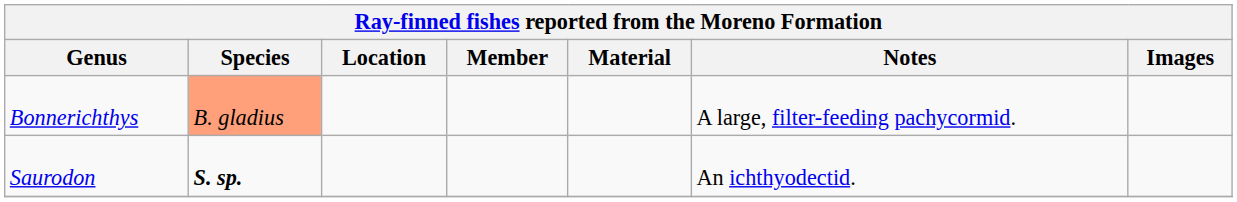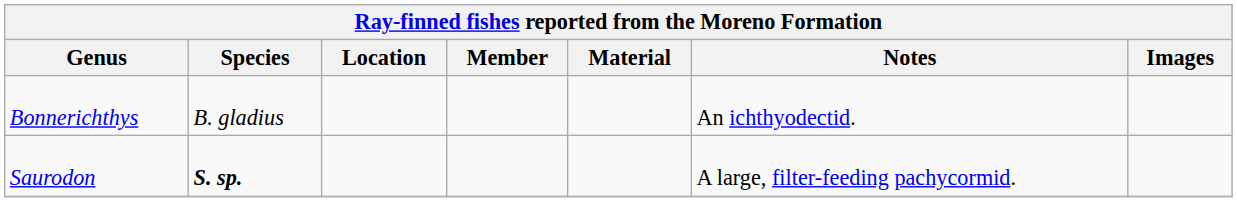 <table class="wikitable" align="center" width="100%">
 <tr>
 <th colspan="7" align="center"><strong><a href='#'>Ray-finned fishes</a> reported from the Moreno Formation</strong></th>
 </tr>
 <tr>
 <th>Genus</th>
 <th>Species</th>
 <th>Location</th>
 <th>Member</th>
 <th>Material</th>
 <th>Notes</th>
 <th>Images</th>
 </tr>
 <tr>
 <td><br><em><a href='#'>Bonnerichthys</a></em></td>
-<td style="background: lightsalmon;"><br><em>B. gladius</em></td>
+<td><br><em>B. gladius</em></td>
 <td></td>
 <td></td>
 <td></td>
-<td><br>A large, <a href='#'>filter-feeding</a> <a href='#'>pachycormid</a>.</td>
+<td><br>An <a href='#'>ichthyodectid</a>.</td>
 <td><br></td>
 </tr>
 <tr>
 <td><br><em><a href='#'>Saurodon</a></em></td>
 <td><strong><br><em>S. sp.</em></strong></td>
 <td></td>
 <td></td>
 <td></td>
-<td><br>An <a href='#'>ichthyodectid</a>.</td>
+<td><br>A large, <a href='#'>filter-feeding</a> <a href='#'>pachycormid</a>.</td>
 <td><br></td>
 </tr>
 <tr>
 </tr>
 </table>
